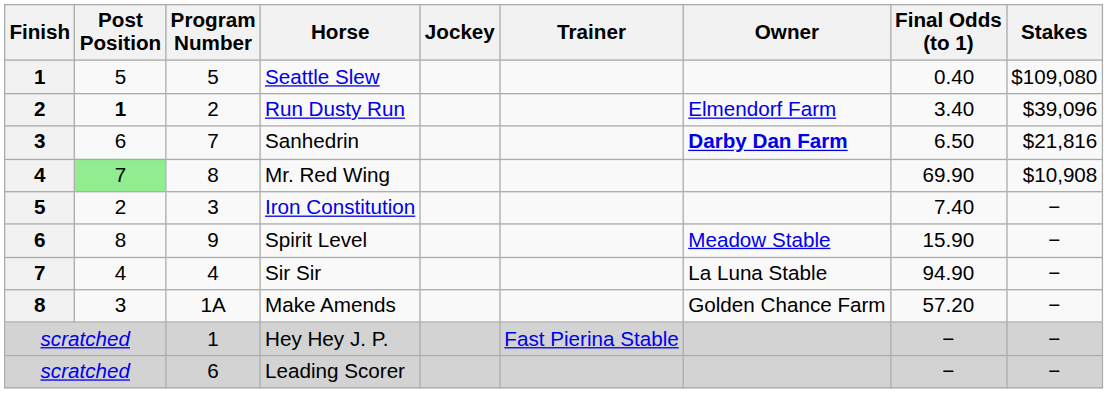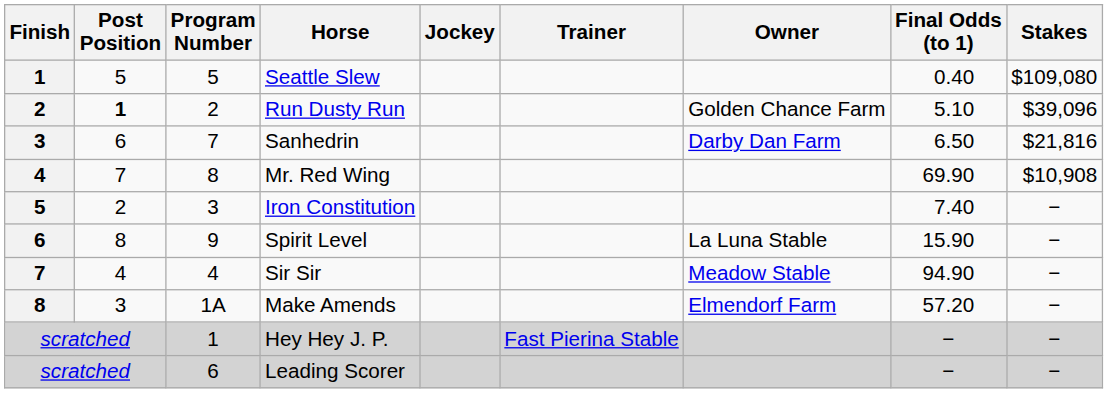 <table class="wikitable sortable">
 <tr>
 <th>Finish</th>
 <th>Post<br>Position</th>
 <th>Program<br>Number</th>
 <th>Horse</th>
 <th>Jockey</th>
 <th>Trainer</th>
 <th>Owner</th>
 <th>Final Odds<br>(to 1)</th>
 <th>Stakes</th>
 </tr>
 <tr>
 <th>1</th>
 <td style="text-align: center;">5</td>
 <td style="text-align: center;">5</td>
 <td><a href='#'>Seattle Slew</a></td>
 <td></td>
 <td></td>
 <td></td>
 <td style="text-align: center;">  0.40</td>
 <td style="text-align: right;">$109,080</td>
 </tr>
 <tr>
 <th>2</th>
 <td style="text-align: center;"><strong>1</strong></td>
 <td style="text-align: center;">2</td>
 <td><a href='#'>Run Dusty Run</a></td>
 <td></td>
 <td></td>
-<td><a href='#'>Elmendorf Farm</a></td>
-<td style="text-align: center;">  3.40</td>
+<td>Golden Chance Farm</td>
+<td style="text-align: center;">  5.10</td>
 <td style="text-align: right;">$39,096</td>
 </tr>
 <tr>
 <th>3</th>
 <td style="text-align: center;">6</td>
 <td style="text-align: center;">7</td>
 <td>Sanhedrin</td>
 <td></td>
 <td></td>
-<td><strong><a href='#'>Darby Dan Farm</a></strong></td>
+<td><a href='#'>Darby Dan Farm</a></td>
 <td style="text-align: center;">  6.50</td>
 <td style="text-align: right;">$21,816</td>
 </tr>
 <tr>
 <th>4</th>
-<td style="background: lightgreen; text-align: center;">7</td>
+<td style="text-align: center;">7</td>
 <td style="text-align: center;">8</td>
 <td>Mr. Red Wing</td>
 <td></td>
 <td></td>
 <td></td>
 <td style="text-align: center;">69.90</td>
 <td style="text-align: right;">$10,908</td>
 </tr>
 <tr>
 <th>5</th>
 <td style="text-align: center;">2</td>
 <td style="text-align: center;">3</td>
 <td><a href='#'>Iron Constitution</a></td>
 <td></td>
 <td></td>
 <td></td>
 <td style="text-align: center;">  7.40</td>
 <td style="text-align: center;">−</td>
 </tr>
 <tr>
 <th>6</th>
 <td style="text-align: center;">8</td>
 <td style="text-align: center;">9</td>
 <td>Spirit Level</td>
 <td></td>
 <td></td>
-<td><a href='#'>Meadow Stable</a></td>
+<td>La Luna Stable</td>
 <td style="text-align: center;">15.90</td>
 <td style="text-align: center;">−</td>
 </tr>
 <tr>
 <th>7</th>
 <td style="text-align: center;">4</td>
 <td style="text-align: center;">4</td>
 <td>Sir Sir</td>
 <td></td>
 <td></td>
-<td>La Luna Stable</td>
+<td><a href='#'>Meadow Stable</a></td>
 <td style="text-align: center;">94.90</td>
 <td style="text-align: center;">−</td>
 </tr>
 <tr>
 <th>8</th>
 <td style="text-align: center;">3</td>
 <td style="text-align: center;">1A</td>
 <td>Make Amends</td>
 <td></td>
 <td></td>
-<td>Golden Chance Farm</td>
+<td><a href='#'>Elmendorf Farm</a></td>
 <td style="text-align: center;">57.20</td>
 <td style="text-align: center;">−</td>
 </tr>
 <tr bgcolor=#D3D3D3>
 <td style="text-align: center;" colspan="2"><em><a href='#'>scratched</a></em></td>
 <td style="text-align: center;">1</td>
 <td>Hey Hey J. P.</td>
 <td></td>
 <td><a href='#'>Fast Pierina Stable</a></td>
 <td></td>
 <td style="text-align: center;">−</td>
 <td style="text-align: center;">−</td>
 </tr>
 <tr bgcolor=#D3D3D3>
 <td style="text-align: center;" colspan="2"><em><a href='#'>scratched</a></em></td>
 <td style="text-align: center;">6</td>
 <td>Leading Scorer</td>
 <td></td>
 <td></td>
 <td></td>
 <td style="text-align: center;">−</td>
 <td style="text-align: center;">−</td>
 </tr>
 </table>
